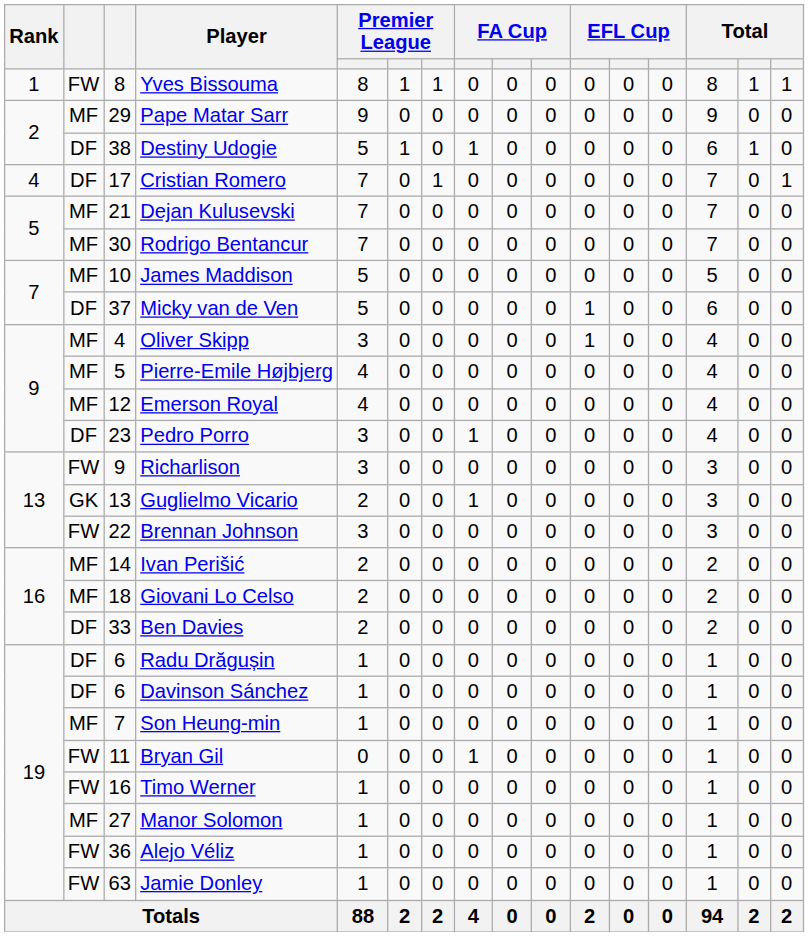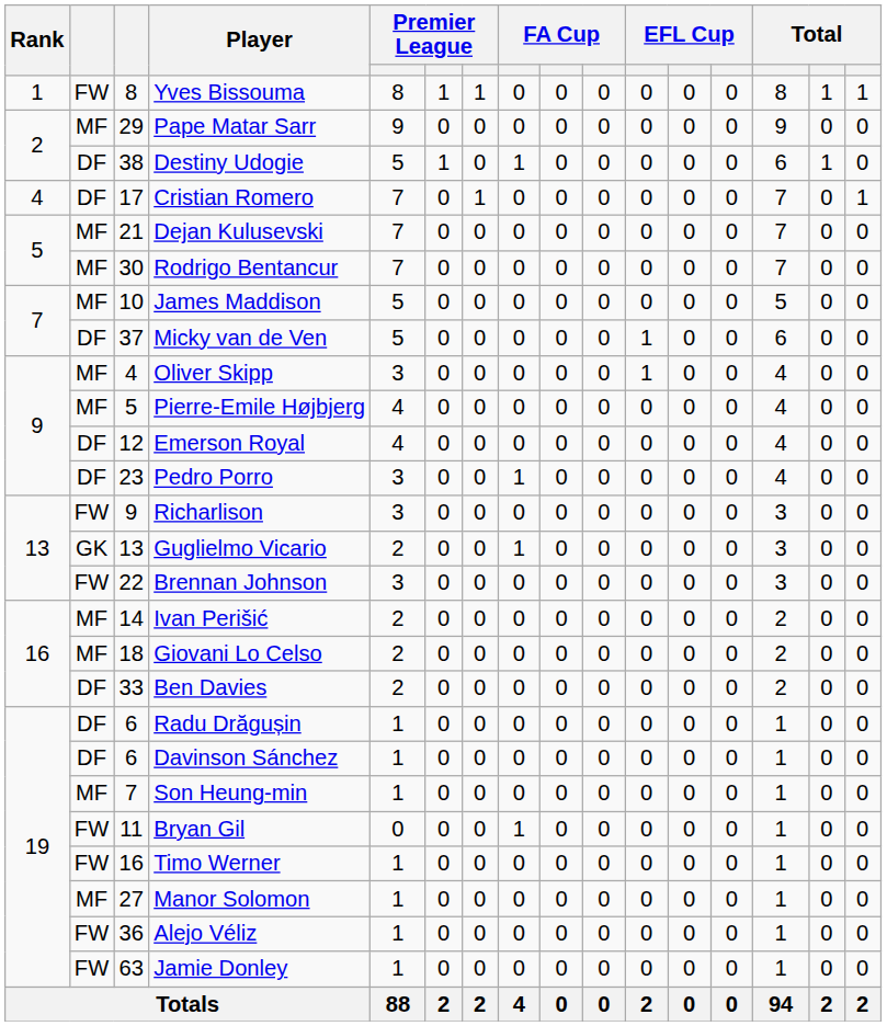 <table class="wikitable sortable" style="text-align:center">
 <tr>
 <th rowspan="2">Rank</th>
 <th rowspan="2"></th>
 <th rowspan="2"></th>
 <th rowspan="2">Player</th>
 <th colspan="3" style="width:85px;"><a href='#'>Premier League</a></th>
 <th colspan="3" style="width:85px;"><a href='#'>FA Cup</a></th>
 <th colspan="3" style="width:85px;"><a href='#'>EFL Cup</a></th>
 <th colspan="3" style="width:85px;">Total</th>
 </tr>
 <tr>
 <th></th>
 <th></th>
 <th></th>
 <th></th>
 <th></th>
 <th></th>
 <th></th>
 <th></th>
 <th></th>
 <th></th>
 <th></th>
 <th></th>
 </tr>
 <tr>
 <td>1</td>
 <td>FW</td>
 <td>8</td>
 <td align=left> <a href='#'>Yves Bissouma</a></td>
 <td>8</td>
 <td>1</td>
 <td>1</td>
 <td>0</td>
 <td>0</td>
 <td>0</td>
 <td>0</td>
 <td>0</td>
 <td>0</td>
 <td>8</td>
 <td>1</td>
 <td>1</td>
 </tr>
 <tr>
 <td rowspan="2">2</td>
 <td>MF</td>
 <td>29</td>
 <td align=left> <a href='#'>Pape Matar Sarr</a></td>
 <td>9</td>
 <td>0</td>
 <td>0</td>
 <td>0</td>
 <td>0</td>
 <td>0</td>
 <td>0</td>
 <td>0</td>
 <td>0</td>
 <td>9</td>
 <td>0</td>
 <td>0</td>
 </tr>
 <tr>
 <td>DF</td>
 <td>38</td>
 <td align=left> <a href='#'>Destiny Udogie</a></td>
 <td>5</td>
 <td>1</td>
 <td>0</td>
 <td>1</td>
 <td>0</td>
 <td>0</td>
 <td>0</td>
 <td>0</td>
 <td>0</td>
 <td>6</td>
 <td>1</td>
 <td>0</td>
 </tr>
 <tr>
 <td>4</td>
 <td>DF</td>
 <td>17</td>
 <td align=left> <a href='#'>Cristian Romero</a></td>
 <td>7</td>
 <td>0</td>
 <td>1</td>
 <td>0</td>
 <td>0</td>
 <td>0</td>
 <td>0</td>
 <td>0</td>
 <td>0</td>
 <td>7</td>
 <td>0</td>
 <td>1</td>
 </tr>
 <tr>
 <td rowspan="2">5</td>
 <td>MF</td>
 <td>21</td>
 <td align=left> <a href='#'>Dejan Kulusevski</a></td>
 <td>7</td>
 <td>0</td>
 <td>0</td>
 <td>0</td>
 <td>0</td>
 <td>0</td>
 <td>0</td>
 <td>0</td>
 <td>0</td>
 <td>7</td>
 <td>0</td>
 <td>0</td>
 </tr>
 <tr>
 <td>MF</td>
 <td>30</td>
 <td align=left> <a href='#'>Rodrigo Bentancur</a></td>
 <td>7</td>
 <td>0</td>
 <td>0</td>
 <td>0</td>
 <td>0</td>
 <td>0</td>
 <td>0</td>
 <td>0</td>
 <td>0</td>
 <td>7</td>
 <td>0</td>
 <td>0</td>
 </tr>
 <tr>
 <td rowspan="2">7</td>
 <td>MF</td>
 <td>10</td>
 <td align=left> <a href='#'>James Maddison</a></td>
 <td>5</td>
 <td>0</td>
 <td>0</td>
 <td>0</td>
 <td>0</td>
 <td>0</td>
 <td>0</td>
 <td>0</td>
 <td>0</td>
 <td>5</td>
 <td>0</td>
 <td>0</td>
 </tr>
 <tr>
 <td>DF</td>
 <td>37</td>
 <td align=left> <a href='#'>Micky van de Ven</a></td>
 <td>5</td>
 <td>0</td>
 <td>0</td>
 <td>0</td>
 <td>0</td>
 <td>0</td>
 <td>1</td>
 <td>0</td>
 <td>0</td>
 <td>6</td>
 <td>0</td>
 <td>0</td>
 </tr>
 <tr>
 <td rowspan="4">9</td>
 <td>MF</td>
 <td>4</td>
 <td align=left> <a href='#'>Oliver Skipp</a></td>
 <td>3</td>
 <td>0</td>
 <td>0</td>
 <td>0</td>
 <td>0</td>
 <td>0</td>
 <td>1</td>
 <td>0</td>
 <td>0</td>
 <td>4</td>
 <td>0</td>
 <td>0</td>
 </tr>
 <tr>
 <td>MF</td>
 <td>5</td>
 <td align=left> <a href='#'>Pierre-Emile Højbjerg</a></td>
 <td>4</td>
 <td>0</td>
 <td>0</td>
 <td>0</td>
 <td>0</td>
 <td>0</td>
 <td>0</td>
 <td>0</td>
 <td>0</td>
 <td>4</td>
 <td>0</td>
 <td>0</td>
 </tr>
 <tr>
-<td>MF</td>
+<td>DF</td>
 <td>12</td>
 <td align=left> <a href='#'>Emerson Royal</a></td>
 <td>4</td>
 <td>0</td>
 <td>0</td>
 <td>0</td>
 <td>0</td>
 <td>0</td>
 <td>0</td>
 <td>0</td>
 <td>0</td>
 <td>4</td>
 <td>0</td>
 <td>0</td>
 </tr>
 <tr>
 <td>DF</td>
 <td>23</td>
 <td align=left> <a href='#'>Pedro Porro</a></td>
 <td>3</td>
 <td>0</td>
 <td>0</td>
 <td>1</td>
 <td>0</td>
 <td>0</td>
 <td>0</td>
 <td>0</td>
 <td>0</td>
 <td>4</td>
 <td>0</td>
 <td>0</td>
 </tr>
 <tr>
 <td rowspan="3">13</td>
 <td>FW</td>
 <td>9</td>
 <td align=left> <a href='#'>Richarlison</a></td>
 <td>3</td>
 <td>0</td>
 <td>0</td>
 <td>0</td>
 <td>0</td>
 <td>0</td>
 <td>0</td>
 <td>0</td>
 <td>0</td>
 <td>3</td>
 <td>0</td>
 <td>0</td>
 </tr>
 <tr>
 <td>GK</td>
 <td>13</td>
 <td align=left> <a href='#'>Guglielmo Vicario</a></td>
 <td>2</td>
 <td>0</td>
 <td>0</td>
 <td>1</td>
 <td>0</td>
 <td>0</td>
 <td>0</td>
 <td>0</td>
 <td>0</td>
 <td>3</td>
 <td>0</td>
 <td>0</td>
 </tr>
 <tr>
 <td>FW</td>
 <td>22</td>
 <td align=left> <a href='#'>Brennan Johnson</a></td>
 <td>3</td>
 <td>0</td>
 <td>0</td>
 <td>0</td>
 <td>0</td>
 <td>0</td>
 <td>0</td>
 <td>0</td>
 <td>0</td>
 <td>3</td>
 <td>0</td>
 <td>0</td>
 </tr>
 <tr>
 <td rowspan="3">16</td>
 <td>MF</td>
 <td>14</td>
 <td align=left> <a href='#'>Ivan Perišić</a></td>
 <td>2</td>
 <td>0</td>
 <td>0</td>
 <td>0</td>
 <td>0</td>
 <td>0</td>
 <td>0</td>
 <td>0</td>
 <td>0</td>
 <td>2</td>
 <td>0</td>
 <td>0</td>
 </tr>
 <tr>
 <td>MF</td>
 <td>18</td>
 <td align=left> <a href='#'>Giovani Lo Celso</a></td>
 <td>2</td>
 <td>0</td>
 <td>0</td>
 <td>0</td>
 <td>0</td>
 <td>0</td>
 <td>0</td>
 <td>0</td>
 <td>0</td>
 <td>2</td>
 <td>0</td>
 <td>0</td>
 </tr>
 <tr>
 <td>DF</td>
 <td>33</td>
 <td align=left> <a href='#'>Ben Davies</a></td>
 <td>2</td>
 <td>0</td>
 <td>0</td>
 <td>0</td>
 <td>0</td>
 <td>0</td>
 <td>0</td>
 <td>0</td>
 <td>0</td>
 <td>2</td>
 <td>0</td>
 <td>0</td>
 </tr>
 <tr>
 <td rowspan="8">19</td>
 <td>DF</td>
 <td>6</td>
 <td align=left> <a href='#'>Radu Drăgușin</a></td>
 <td>1</td>
 <td>0</td>
 <td>0</td>
 <td>0</td>
 <td>0</td>
 <td>0</td>
 <td>0</td>
 <td>0</td>
 <td>0</td>
 <td>1</td>
 <td>0</td>
 <td>0</td>
 </tr>
 <tr>
 <td>DF</td>
 <td>6</td>
 <td align=left> <a href='#'>Davinson Sánchez</a></td>
 <td>1</td>
 <td>0</td>
 <td>0</td>
 <td>0</td>
 <td>0</td>
 <td>0</td>
 <td>0</td>
 <td>0</td>
 <td>0</td>
 <td>1</td>
 <td>0</td>
 <td>0</td>
 </tr>
 <tr>
 <td>MF</td>
 <td>7</td>
 <td align=left> <a href='#'>Son Heung-min</a></td>
 <td>1</td>
 <td>0</td>
 <td>0</td>
 <td>0</td>
 <td>0</td>
 <td>0</td>
 <td>0</td>
 <td>0</td>
 <td>0</td>
 <td>1</td>
 <td>0</td>
 <td>0</td>
 </tr>
 <tr>
 <td>FW</td>
 <td>11</td>
 <td align=left> <a href='#'>Bryan Gil</a></td>
 <td>0</td>
 <td>0</td>
 <td>0</td>
 <td>1</td>
 <td>0</td>
 <td>0</td>
 <td>0</td>
 <td>0</td>
 <td>0</td>
 <td>1</td>
 <td>0</td>
 <td>0</td>
 </tr>
 <tr>
 <td>FW</td>
 <td>16</td>
 <td align=left> <a href='#'>Timo Werner</a></td>
 <td>1</td>
 <td>0</td>
 <td>0</td>
 <td>0</td>
 <td>0</td>
 <td>0</td>
 <td>0</td>
 <td>0</td>
 <td>0</td>
 <td>1</td>
 <td>0</td>
 <td>0</td>
 </tr>
 <tr>
 <td>MF</td>
 <td>27</td>
 <td align=left> <a href='#'>Manor Solomon</a></td>
 <td>1</td>
 <td>0</td>
 <td>0</td>
 <td>0</td>
 <td>0</td>
 <td>0</td>
 <td>0</td>
 <td>0</td>
 <td>0</td>
 <td>1</td>
 <td>0</td>
 <td>0</td>
 </tr>
 <tr>
 <td>FW</td>
 <td>36</td>
 <td align=left> <a href='#'>Alejo Véliz</a></td>
 <td>1</td>
 <td>0</td>
 <td>0</td>
 <td>0</td>
 <td>0</td>
 <td>0</td>
 <td>0</td>
 <td>0</td>
 <td>0</td>
 <td>1</td>
 <td>0</td>
 <td>0</td>
 </tr>
 <tr>
 <td>FW</td>
 <td>63</td>
 <td align=left> <a href='#'>Jamie Donley</a></td>
 <td>1</td>
 <td>0</td>
 <td>0</td>
 <td>0</td>
 <td>0</td>
 <td>0</td>
 <td>0</td>
 <td>0</td>
 <td>0</td>
 <td>1</td>
 <td>0</td>
 <td>0</td>
 </tr>
 <tr>
 <th colspan="4">Totals</th>
 <th>88</th>
 <th>2</th>
 <th>2</th>
 <th>4</th>
 <th>0</th>
 <th>0</th>
 <th>2</th>
 <th>0</th>
 <th>0</th>
 <th>94</th>
 <th>2</th>
 <th>2</th>
 </tr>
 </table>
